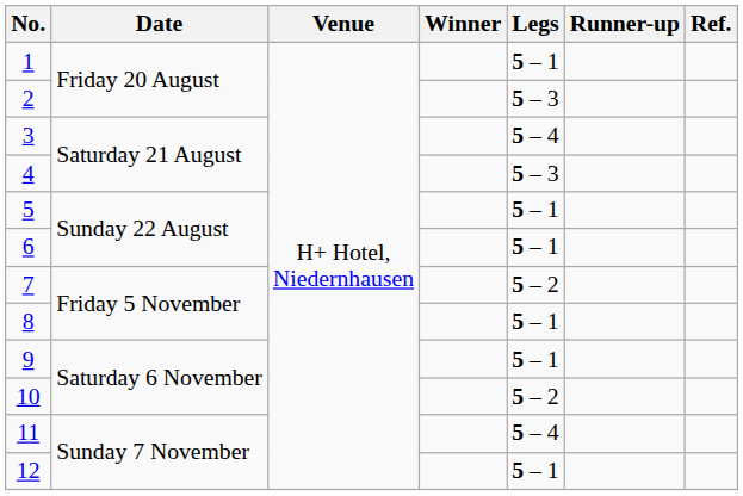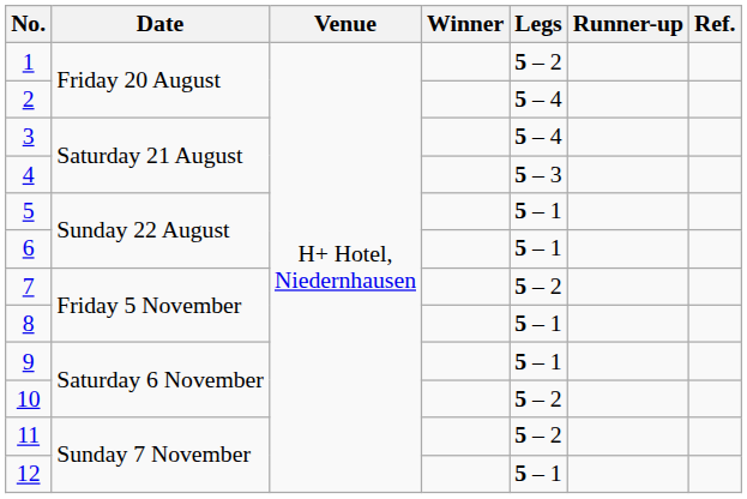 <table class="wikitable">
 <tr>
 <th>No.</th>
 <th>Date</th>
 <th>Venue</th>
 <th>Winner</th>
 <th>Legs</th>
 <th>Runner-up</th>
 <th>Ref.</th>
 </tr>
 <tr>
 <td align=center><a href='#'>1</a></td>
 <td align=left rowspan="2">Friday 20 August</td>
 <td align="center" rowspan="12">H+ Hotel,<br>  <a href='#'>Niedernhausen</a></td>
 <td align="right"></td>
-<td align="center"><strong>5</strong> – 1</td>
+<td align="center"><strong>5</strong> – 2</td>
 <td></td>
 <td align="center"></td>
 </tr>
 <tr>
 <td align=center><a href='#'>2</a></td>
 <td align="right"></td>
-<td align="center"><strong>5</strong> – 3</td>
+<td align="center"><strong>5</strong> – 4</td>
 <td></td>
 <td align="center"></td>
 </tr>
 <tr>
 <td align=center><a href='#'>3</a></td>
 <td align=left rowspan="2">Saturday 21 August</td>
 <td align="right"></td>
 <td align="center"><strong>5</strong> – 4</td>
 <td></td>
 <td align="center"></td>
 </tr>
 <tr>
 <td align=center><a href='#'>4</a></td>
 <td align="right"></td>
 <td align="center"><strong>5</strong> – 3</td>
 <td></td>
 <td align="center"></td>
 </tr>
 <tr>
 <td align=center><a href='#'>5</a></td>
 <td align=left rowspan="2">Sunday 22 August</td>
 <td align="right"></td>
 <td align="center"><strong>5</strong> – 1</td>
 <td></td>
 <td align="center"></td>
 </tr>
 <tr>
 <td align=center><a href='#'>6</a></td>
 <td align="right"></td>
 <td align="center"><strong>5</strong> – 1</td>
 <td></td>
 <td align="center"></td>
 </tr>
 <tr>
 <td align=center><a href='#'>7</a></td>
 <td align=left rowspan="2">Friday 5 November</td>
 <td align="right"></td>
 <td align="center"><strong>5</strong> – 2</td>
 <td></td>
 <td align="center"></td>
 </tr>
 <tr>
 <td align=center><a href='#'>8</a></td>
 <td align="right"></td>
 <td align="center"><strong>5</strong> – 1</td>
 <td></td>
 <td align="center"></td>
 </tr>
 <tr>
 <td align=center><a href='#'>9</a></td>
 <td align=left rowspan="2">Saturday 6 November</td>
 <td align="right"></td>
 <td align="center"><strong>5</strong> – 1</td>
 <td></td>
 <td align="center"></td>
 </tr>
 <tr>
 <td align=center><a href='#'>10</a></td>
 <td align="right"></td>
 <td align="center"><strong>5</strong> – 2</td>
 <td></td>
 <td align="center"></td>
 </tr>
 <tr>
 <td align=center><a href='#'>11</a></td>
 <td align=left rowspan="2">Sunday 7 November</td>
 <td align="right"></td>
-<td align="center"><strong>5</strong> – 4</td>
+<td align="center"><strong>5</strong> – 2</td>
 <td></td>
 <td align="center"></td>
 </tr>
 <tr>
 <td align=center><a href='#'>12</a></td>
 <td align="right"></td>
 <td align="center"><strong>5</strong> – 1</td>
 <td></td>
 <td align="center"></td>
 </tr>
 </table>
